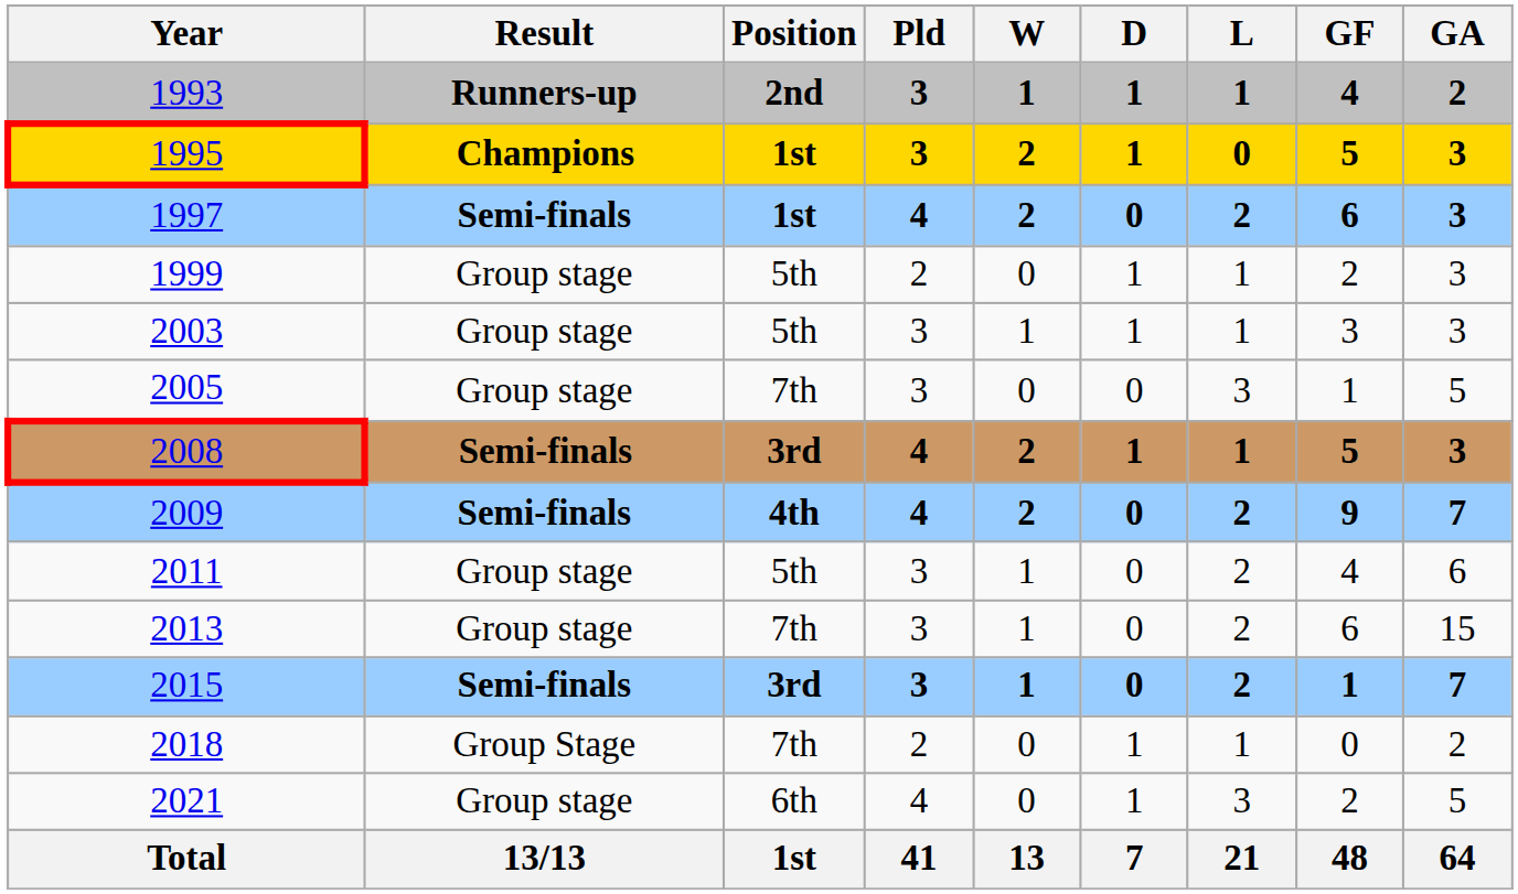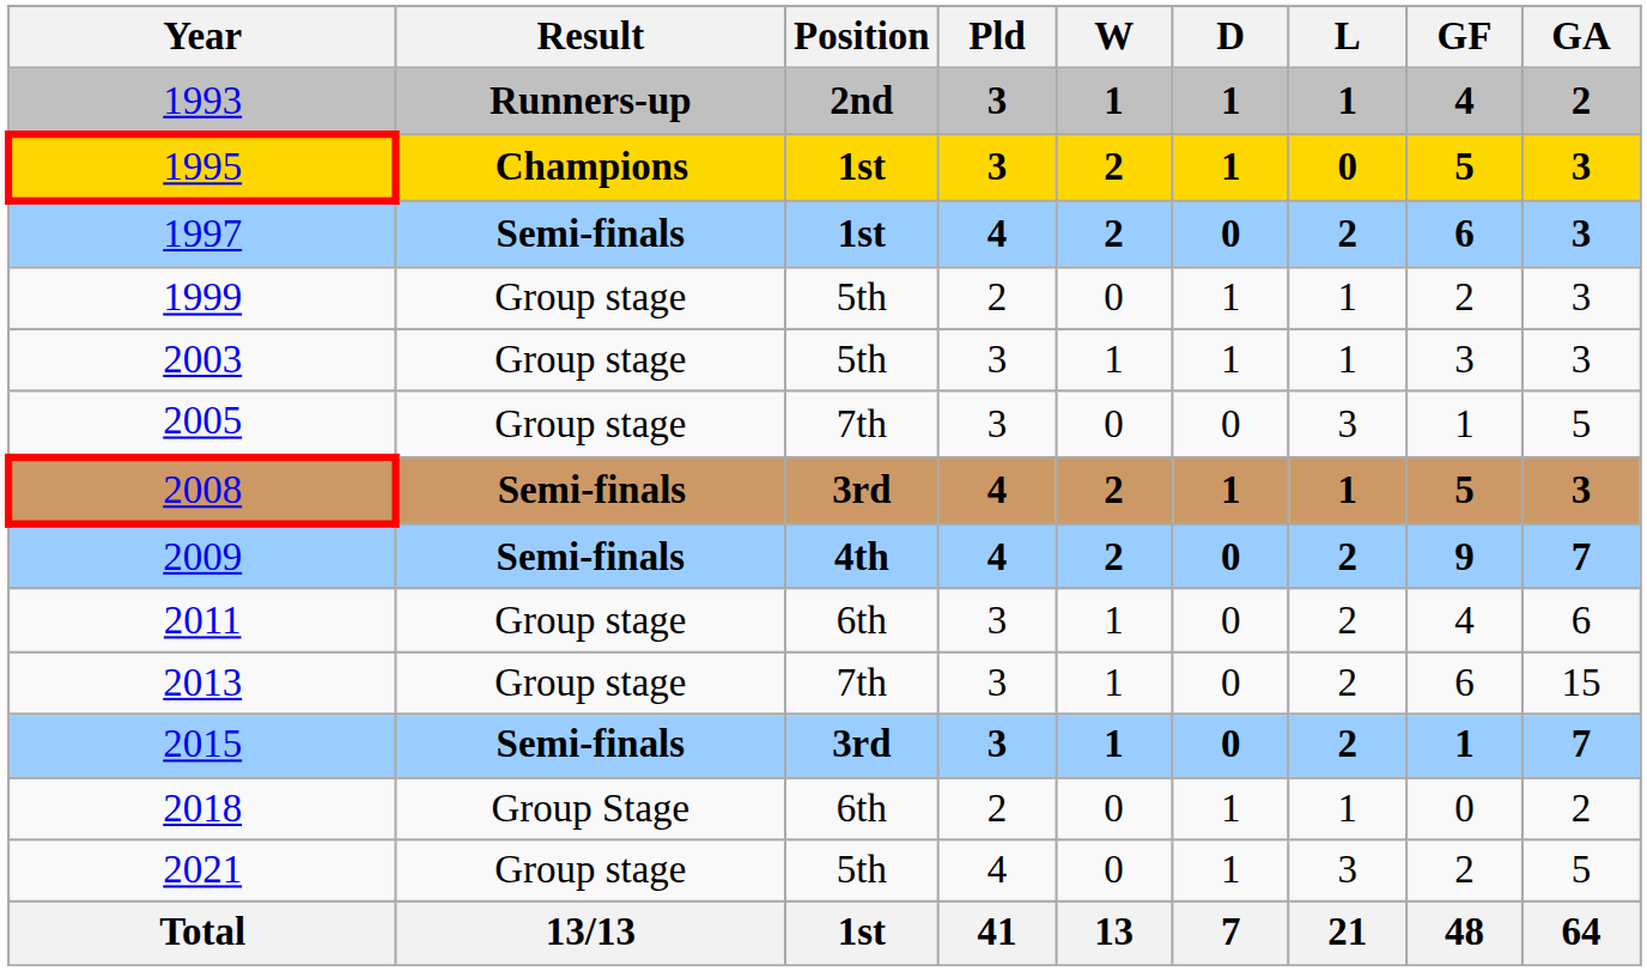 <table class="wikitable" style="text-align: center;">
 <tr>
 <th width=150px>Year</th>
 <th width=150px>Result</th>
 <th width=40px>Position</th>
 <th width=40px>Pld</th>
 <th width=40px>W</th>
 <th width=40px>D</th>
 <th width=40px>L</th>
 <th width=40px>GF</th>
 <th width=40px>GA</th>
 </tr>
 <tr style="background:silver;">
 <td> <a href='#'>1993</a></td>
 <td><strong>Runners-up</strong></td>
 <td><strong>2nd</strong></td>
 <td><strong>3</strong></td>
 <td><strong>1</strong></td>
 <td><strong>1</strong></td>
 <td><strong>1</strong></td>
 <td><strong>4</strong></td>
 <td><strong>2</strong></td>
 </tr>
 <tr style="background:gold;">
 <td style="border: 3px solid red"> <a href='#'>1995</a></td>
 <td><strong>Champions</strong></td>
 <td><strong>1st</strong></td>
 <td><strong>3</strong></td>
 <td><strong>2</strong></td>
 <td><strong>1</strong></td>
 <td><strong>0</strong></td>
 <td><strong>5</strong></td>
 <td><strong>3</strong></td>
 </tr>
 <tr style="background-color:#9acdff;">
 <td> <a href='#'>1997</a></td>
 <td><strong>Semi-finals</strong></td>
 <td><strong>1st</strong></td>
 <td><strong>4</strong></td>
 <td><strong>2</strong></td>
 <td><strong>0</strong></td>
 <td><strong>2</strong></td>
 <td><strong>6</strong></td>
 <td><strong>3</strong></td>
 </tr>
 <tr>
 <td> <a href='#'>1999</a></td>
 <td>Group stage</td>
 <td>5th</td>
 <td>2</td>
 <td>0</td>
 <td>1</td>
 <td>1</td>
 <td>2</td>
 <td>3</td>
 </tr>
 <tr>
 <td> <a href='#'>2003</a></td>
 <td>Group stage</td>
 <td>5th</td>
 <td>3</td>
 <td>1</td>
 <td>1</td>
 <td>1</td>
 <td>3</td>
 <td>3</td>
 </tr>
 <tr>
 <td> <a href='#'>2005</a></td>
 <td>Group stage</td>
 <td>7th</td>
 <td>3</td>
 <td>0</td>
 <td>0</td>
 <td>3</td>
 <td>1</td>
 <td>5</td>
 </tr>
 <tr style="background:#c96;">
 <td style="border: 3px solid red">  <a href='#'>2008</a></td>
 <td><strong>Semi-finals</strong></td>
 <td><strong>3rd</strong></td>
 <td><strong>4</strong></td>
 <td><strong>2</strong></td>
 <td><strong>1</strong></td>
 <td><strong>1</strong></td>
 <td><strong>5</strong></td>
 <td><strong>3</strong></td>
 </tr>
 <tr style="background-color:#9acdff;">
 <td> <a href='#'>2009</a></td>
 <td><strong>Semi-finals</strong></td>
 <td><strong>4th</strong></td>
 <td><strong>4</strong></td>
 <td><strong>2</strong></td>
 <td><strong>0</strong></td>
 <td><strong>2</strong></td>
 <td><strong>9</strong></td>
 <td><strong>7</strong></td>
 </tr>
 <tr>
 <td> <a href='#'>2011</a></td>
 <td>Group stage</td>
-<td>5th</td>
+<td>6th</td>
 <td>3</td>
 <td>1</td>
 <td>0</td>
 <td>2</td>
 <td>4</td>
 <td>6</td>
 </tr>
 <tr>
 <td> <a href='#'>2013</a></td>
 <td>Group stage</td>
 <td>7th</td>
 <td>3</td>
 <td>1</td>
 <td>0</td>
 <td>2</td>
 <td>6</td>
 <td>15</td>
 </tr>
 <tr style="background-color:#9acdff;">
 <td> <a href='#'>2015</a></td>
 <td><strong>Semi-finals</strong></td>
 <td><strong>3rd</strong></td>
 <td><strong>3</strong></td>
 <td><strong>1</strong></td>
 <td><strong>0</strong></td>
 <td><strong>2</strong></td>
 <td><strong>1</strong></td>
 <td><strong>7</strong></td>
 </tr>
 <tr>
 <td> <a href='#'>2018</a></td>
 <td>Group Stage</td>
-<td>7th</td>
+<td>6th</td>
 <td>2</td>
 <td>0</td>
 <td>1</td>
 <td>1</td>
 <td>0</td>
 <td>2</td>
 </tr>
 <tr>
 <td> <a href='#'>2021</a></td>
 <td>Group stage</td>
-<td>6th</td>
+<td>5th</td>
 <td>4</td>
 <td>0</td>
 <td>1</td>
 <td>3</td>
 <td>2</td>
 <td>5</td>
 </tr>
 <tr>
 <th>Total</th>
 <th>13/13</th>
 <th>1st</th>
 <th>41</th>
 <th>13</th>
 <th>7</th>
 <th>21</th>
 <th>48</th>
 <th>64</th>
 </tr>
 </table>
